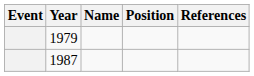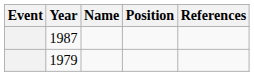 <table class="wikitable sortable">
 <tr>
 <th scope="col">Event</th>
 <th scope="col">Year</th>
 <th scope="col">Name</th>
 <th scope="col">Position</th>
 <th scope="col" class="unsortable">References</th>
 </tr>
 <tr>
 <th scope="row"></th>
-<td>1979</td>
+<td>1987</td>
 <td></td>
 <td></td>
 <td></td>
 </tr>
 <tr>
 <th scope="row"></th>
-<td>1987</td>
+<td>1979</td>
 <td></td>
 <td></td>
 <td></td>
 </tr>
 </table>
